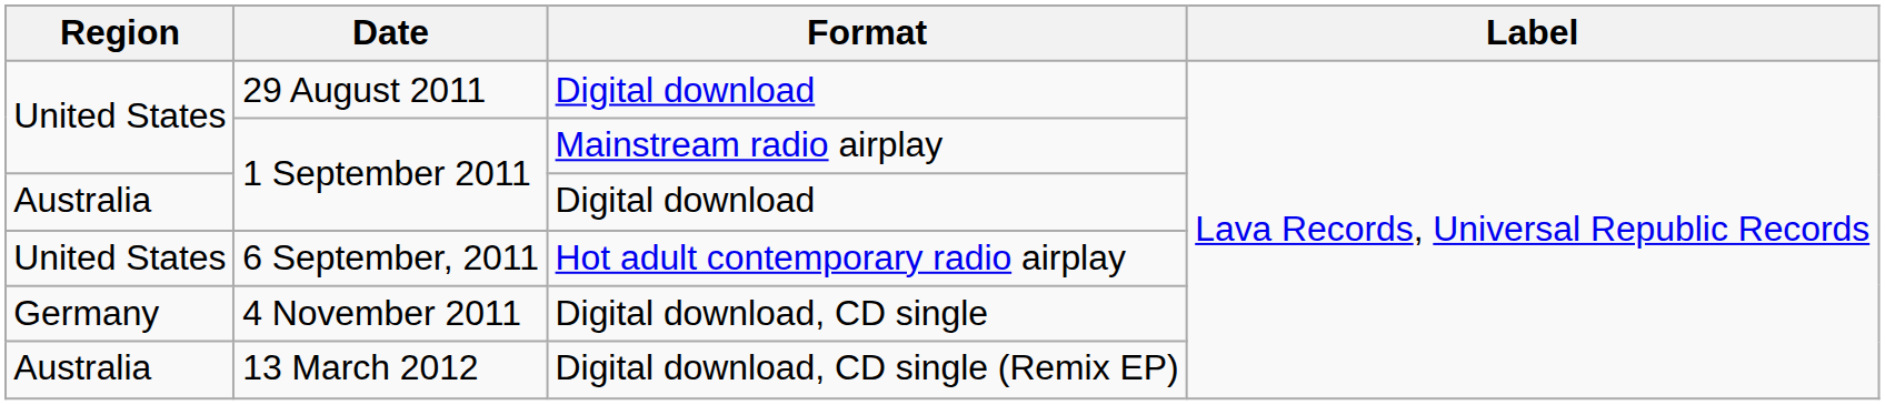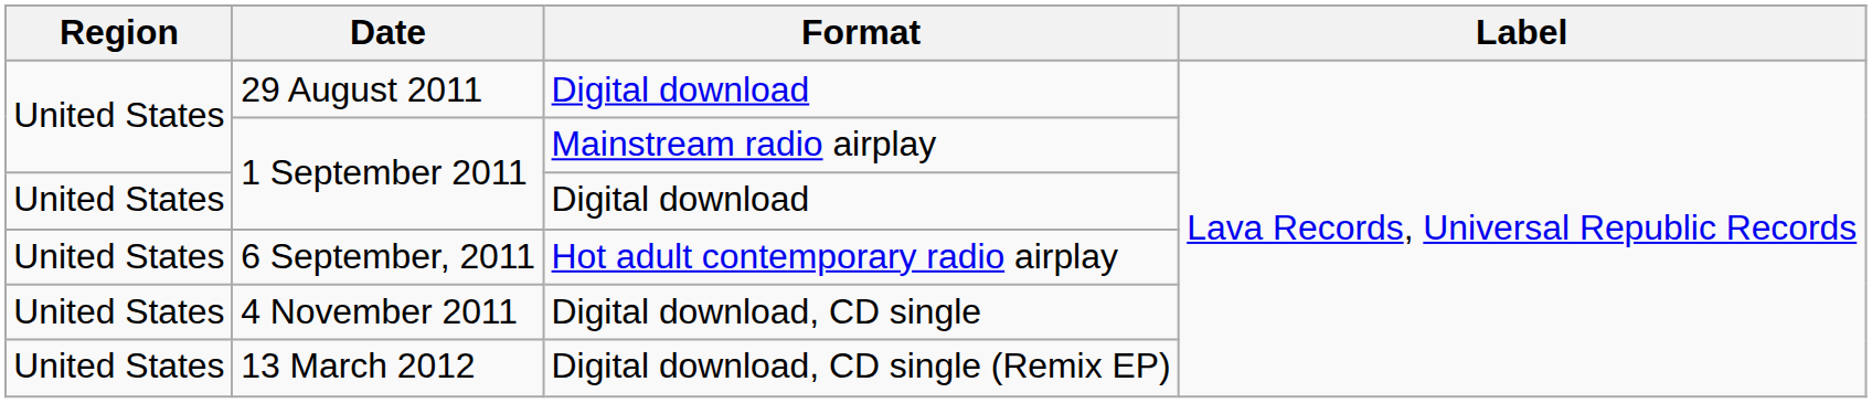 <table class="wikitable">
 <tr>
 <th scope="col">Region</th>
 <th scope="col">Date</th>
 <th scope="col">Format</th>
 <th scope="col">Label</th>
 </tr>
 <tr>
 <td rowspan="2">United States</td>
 <td>29 August 2011</td>
 <td><a href='#'>Digital download</a></td>
 <td rowspan="6"><a href='#'>Lava Records</a>, <a href='#'>Universal Republic Records</a></td>
 </tr>
 <tr>
 <td rowspan="2">1 September 2011</td>
 <td><a href='#'>Mainstream radio</a> airplay</td>
 </tr>
 <tr>
-<td>Australia</td>
+<td rownspan="1">United States</td>
 <td>Digital download</td>
 </tr>
 <tr>
 <td rownspan="1">United States</td>
 <td>6 September, 2011</td>
 <td><a href='#'>Hot adult contemporary radio</a> airplay</td>
 </tr>
 <tr>
-<td rownspan="1">Germany</td>
+<td rownspan="1">United States</td>
 <td>4 November 2011</td>
 <td>Digital download, CD single</td>
 </tr>
 <tr>
-<td>Australia</td>
+<td rownspan="1">United States</td>
 <td>13 March 2012</td>
 <td>Digital download, CD single (Remix EP)</td>
 </tr>
 </table>
